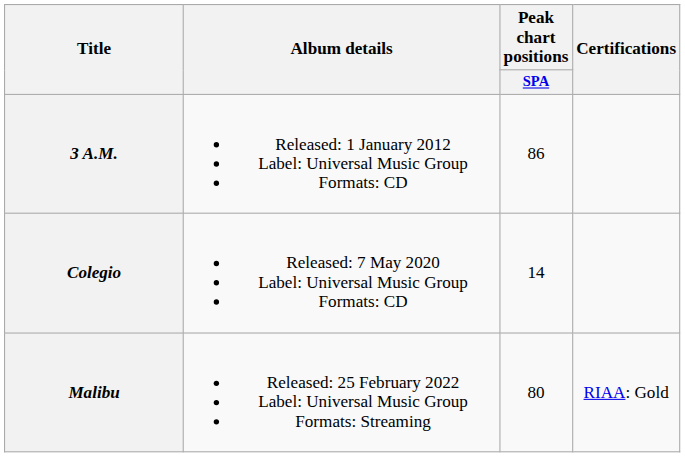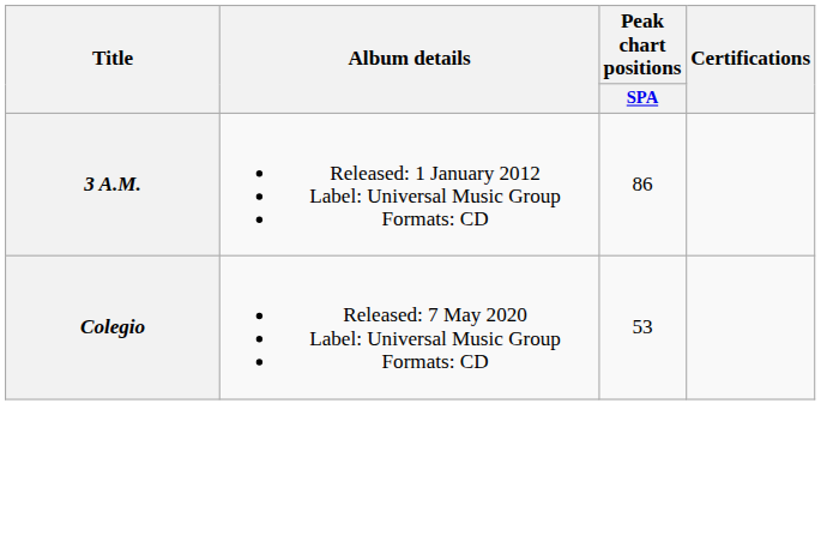 <table class="wikitable plainrowheaders" style="text-align:center;" border="1">
 <tr>
 <th scope="col" rowspan="2" style="width:10em;">Title</th>
 <th scope="col" rowspan="2" style="width:18em;">Album details</th>
 <th scope="col" colspan="1">Peak chart positions</th>
 <th scope="col" rowspan="2">Certifications</th>
 </tr>
 <tr>
 <th scope="col" style="width:2.75em;font-size:85%;"><a href='#'>SPA</a><br></th>
 </tr>
 <tr>
 <th scope="row"><em>3 A.M.</em></th>
 <td><br><ul><li>Released: 1 January 2012</li><li>Label: Universal Music Group</li><li>Formats: CD</li></ul></td>
 <td>86</td>
 <td></td>
 </tr>
 <tr>
 <th scope="row"><em>Colegio</em></th>
 <td><br><ul><li>Released: 7 May 2020</li><li>Label: Universal Music Group</li><li>Formats: CD</li></ul></td>
-<td>14</td>
+<td>53</td>
 <td></td>
 </tr>
-<tr>
-<th scope="row"><em>Malibu</em></th>
-<td><br><ul><li>Released: 25 February 2022</li><li>Label: Universal Music Group</li><li>Formats: Streaming</li></ul></td>
-<td>80</td>
-<td><a href='#'>RIAA</a>: Gold </td>
-</tr>
 </table>
